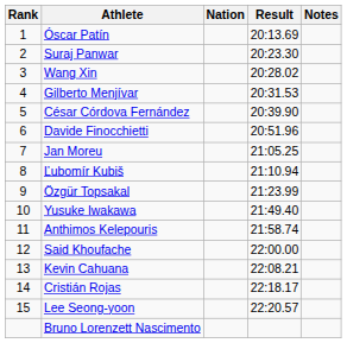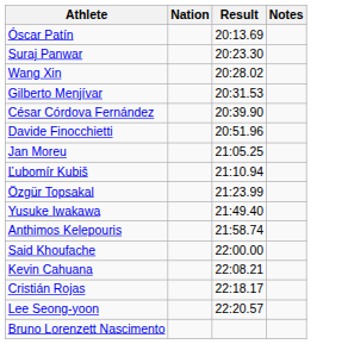 <table class="wikitable sortable" style="text-align:center">
 <tr>
-<th>Rank</th>
 <th>Athlete</th>
 <th>Nation</th>
 <th>Result</th>
 <th>Notes</th>
 </tr>
 <tr>
-<td>1</td>
 <td align=left><a href='#'>Óscar Patín</a></td>
 <td align=left></td>
 <td>20:13.69</td>
 <td></td>
 </tr>
 <tr>
-<td>2</td>
 <td align=left><a href='#'>Suraj Panwar</a></td>
 <td align=left></td>
 <td>20:23.30</td>
 <td></td>
 </tr>
 <tr>
-<td>3</td>
 <td align=left><a href='#'>Wang Xin</a></td>
 <td align=left></td>
 <td>20:28.02</td>
 <td></td>
 </tr>
 <tr>
-<td>4</td>
 <td align=left><a href='#'>Gilberto Menjívar</a></td>
 <td align=left></td>
 <td>20:31.53</td>
 <td></td>
 </tr>
 <tr>
-<td>5</td>
 <td align=left><a href='#'>César Córdova Fernández</a></td>
 <td align=left></td>
 <td>20:39.90</td>
 <td></td>
 </tr>
 <tr>
-<td>6</td>
 <td align=left><a href='#'>Davide Finocchietti</a></td>
 <td align=left></td>
 <td>20:51.96</td>
 <td></td>
 </tr>
 <tr>
-<td>7</td>
 <td align=left><a href='#'>Jan Moreu</a></td>
 <td align=left></td>
 <td>21:05.25</td>
 <td></td>
 </tr>
 <tr>
-<td>8</td>
 <td align=left><a href='#'>Ľubomír Kubiš</a></td>
 <td align=left></td>
 <td>21:10.94</td>
 <td></td>
 </tr>
 <tr>
-<td>9</td>
 <td align=left><a href='#'>Özgür Topsakal</a></td>
 <td align=left></td>
 <td>21:23.99</td>
 <td></td>
 </tr>
 <tr>
-<td>10</td>
 <td align=left><a href='#'>Yusuke Iwakawa</a></td>
 <td align=left></td>
 <td>21:49.40</td>
 <td></td>
 </tr>
 <tr>
-<td>11</td>
 <td align=left><a href='#'>Anthimos Kelepouris</a></td>
 <td align=left></td>
 <td>21:58.74</td>
 <td></td>
 </tr>
 <tr>
-<td>12</td>
 <td align=left><a href='#'>Said Khoufache</a></td>
 <td align=left></td>
 <td>22:00.00</td>
 <td></td>
 </tr>
 <tr>
-<td>13</td>
 <td align=left><a href='#'>Kevin Cahuana</a></td>
 <td align=left></td>
 <td>22:08.21</td>
 <td></td>
 </tr>
 <tr>
-<td>14</td>
 <td align=left><a href='#'>Cristián Rojas</a></td>
 <td align=left></td>
 <td>22:18.17</td>
 <td></td>
 </tr>
 <tr>
-<td>15</td>
 <td align=left><a href='#'>Lee Seong-yoon</a></td>
 <td align=left></td>
 <td>22:20.57</td>
 <td></td>
 </tr>
 <tr>
-<td></td>
 <td align=left><a href='#'>Bruno Lorenzett Nascimento</a></td>
 <td align=left></td>
 <td></td>
 <td></td>
 </tr>
 </table>
